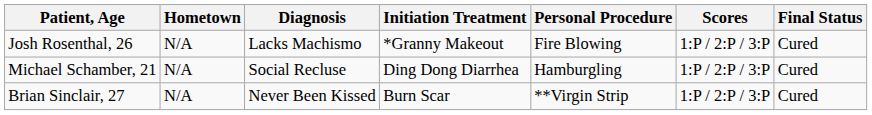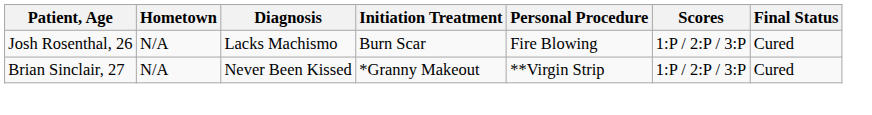 <table class="wikitable">
 <tr>
 <th>Patient, Age</th>
 <th>Hometown</th>
 <th>Diagnosis</th>
 <th>Initiation Treatment</th>
 <th>Personal Procedure</th>
 <th>Scores</th>
 <th>Final Status</th>
 </tr>
 <tr style="vertical-align: center; text-align: left;">
 <td>Josh Rosenthal, 26 </td>
 <td>N/A</td>
 <td>Lacks Machismo</td>
-<td>*Granny Makeout</td>
+<td>Burn Scar</td>
 <td>Fire Blowing</td>
-<td>1:P / 2:P / 3:P</td>
-<td>Cured</td>
-</tr>
-<tr style="vertical-align: center; text-align: left;">
-<td>Michael Schamber, 21 </td>
-<td>N/A</td>
-<td>Social Recluse</td>
-<td>Ding Dong Diarrhea</td>
-<td>Hamburgling</td>
 <td>1:P / 2:P / 3:P</td>
 <td>Cured</td>
 </tr>
 <tr style="vertical-align: center; text-align: left;">
 <td>Brian Sinclair, 27 </td>
 <td>N/A</td>
 <td>Never Been Kissed</td>
-<td>Burn Scar</td>
+<td>*Granny Makeout</td>
 <td>**Virgin Strip</td>
 <td>1:P / 2:P / 3:P</td>
 <td>Cured</td>
 </tr>
 </table>
